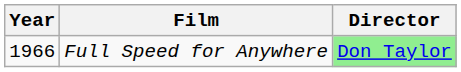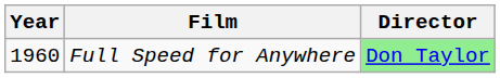 <table class="wikitable">
 <tr>
 <th>Year</th>
 <th>Film</th>
 <th>Director</th>
 </tr>
 <tr>
-<td>1966</td>
+<td>1960</td>
 <td><em>Full Speed for Anywhere</em></td>
 <td style="background: lightgreen;"><a href='#'>Don Taylor</a></td>
 </tr>
 </table>
